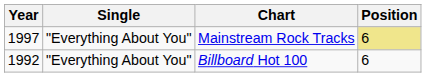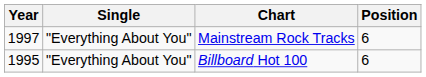 <table class="wikitable">
 <tr>
 <th align="left" valign="top">Year</th>
 <th align="left" valign="top">Single</th>
 <th align="left" valign="top">Chart</th>
 <th align="left" valign="top">Position</th>
 </tr>
 <tr>
 <td align="left" valign="top">1997</td>
 <td align="left" valign="top">"Everything About You"</td>
 <td align="left" valign="top"><a href='#'>Mainstream Rock Tracks</a></td>
-<td align="left" valign="top" style="background: khaki;">6</td>
+<td align="left" valign="top">6</td>
 </tr>
 <tr>
-<td align="left" valign="top">1992</td>
+<td align="left" valign="top">1995</td>
 <td align="left" valign="top">"Everything About You"</td>
 <td align="left" valign="top"><a href='#'><em>Billboard</em> Hot 100</a></td>
 <td align="left" valign="top">6</td>
 </tr>
 </table>
